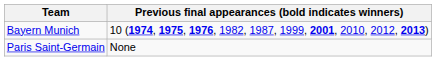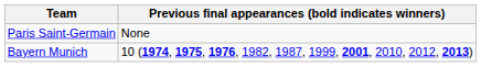 <table class="wikitable">
 <tr>
 <th>Team</th>
 <th>Previous final appearances (bold indicates winners)</th>
 </tr>
 <tr>
+<td> <a href='#'>Paris Saint-Germain</a></td>
+<td>None</td>
+</tr>
+<tr>
 <td> <a href='#'>Bayern Munich</a></td>
 <td>10 (<strong><a href='#'>1974</a></strong>, <strong><a href='#'>1975</a></strong>, <strong><a href='#'>1976</a></strong>, <a href='#'>1982</a>, <a href='#'>1987</a>, <a href='#'>1999</a>, <strong><a href='#'>2001</a></strong>, <a href='#'>2010</a>, <a href='#'>2012</a>, <strong><a href='#'>2013</a></strong>)</td>
 </tr>
-<tr>
-<td> <a href='#'>Paris Saint-Germain</a></td>
-<td>None</td>
-</tr>
 </table>
